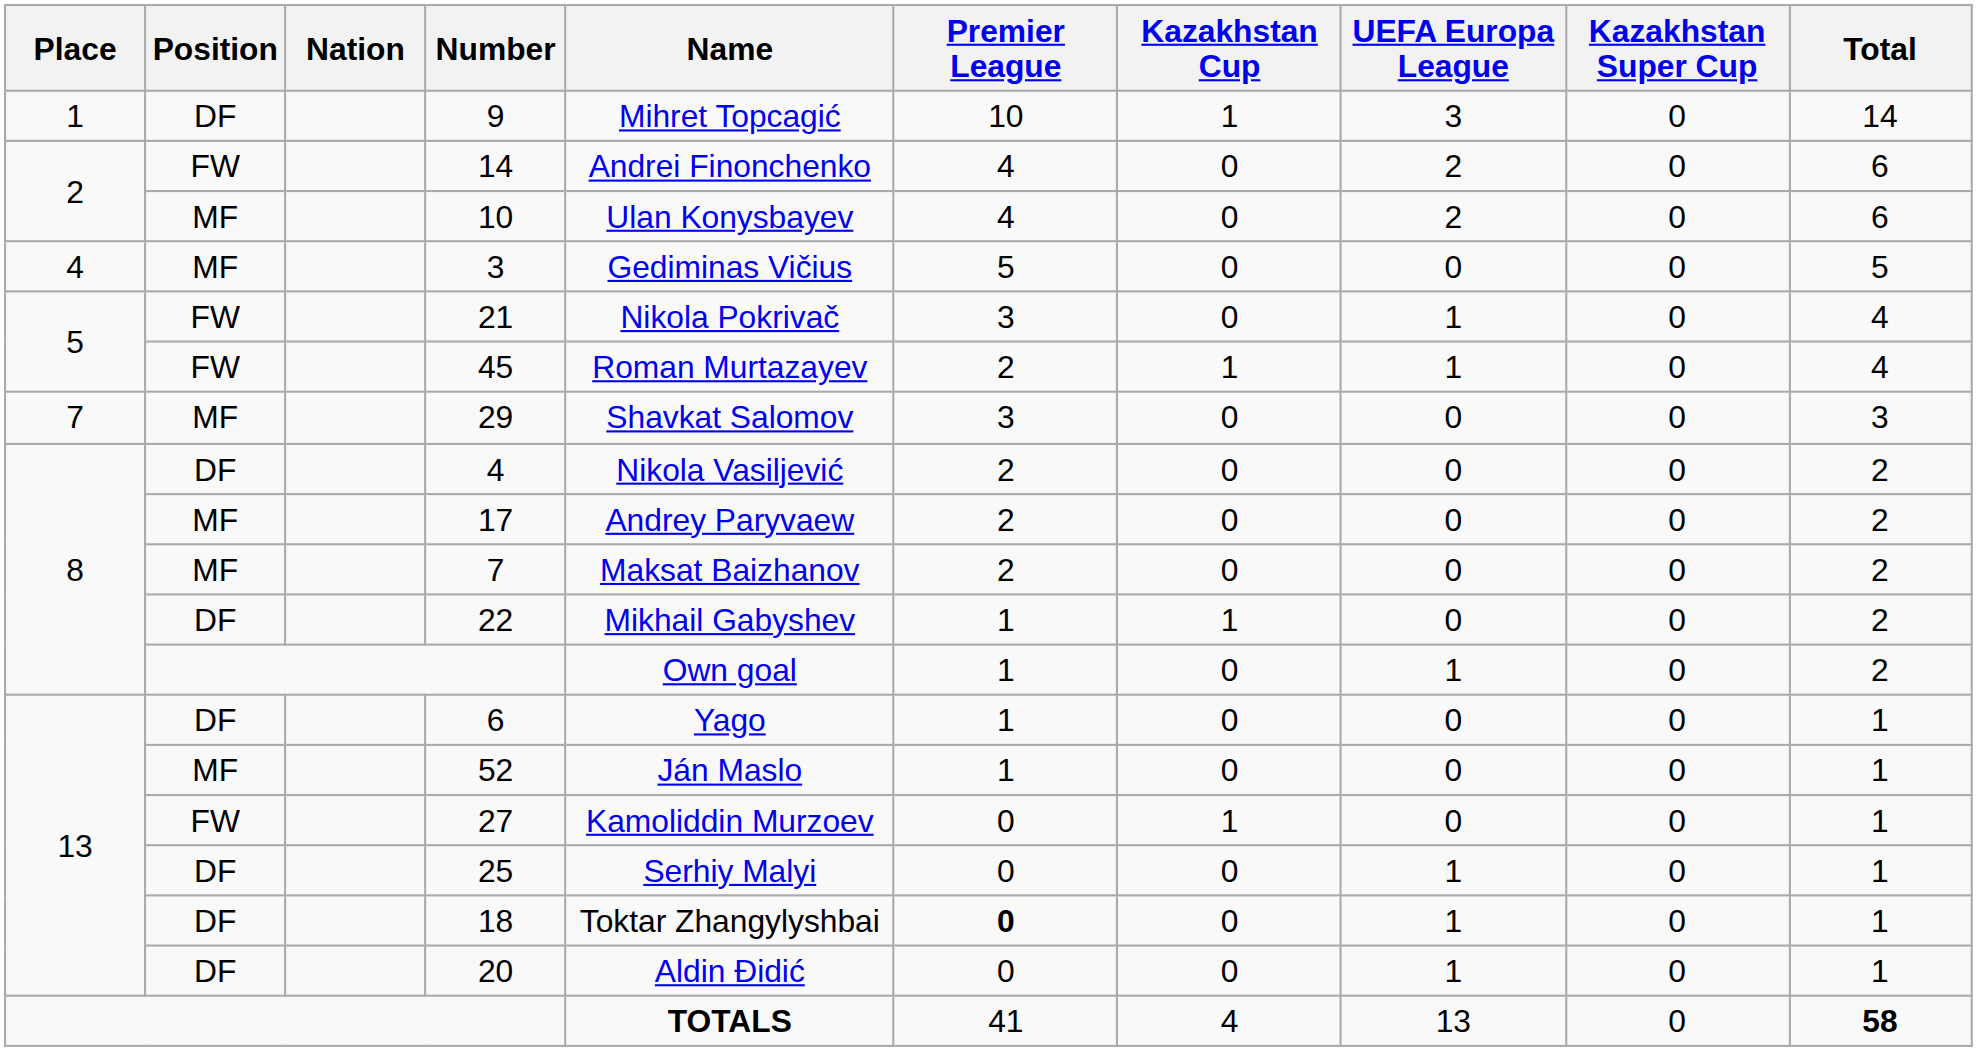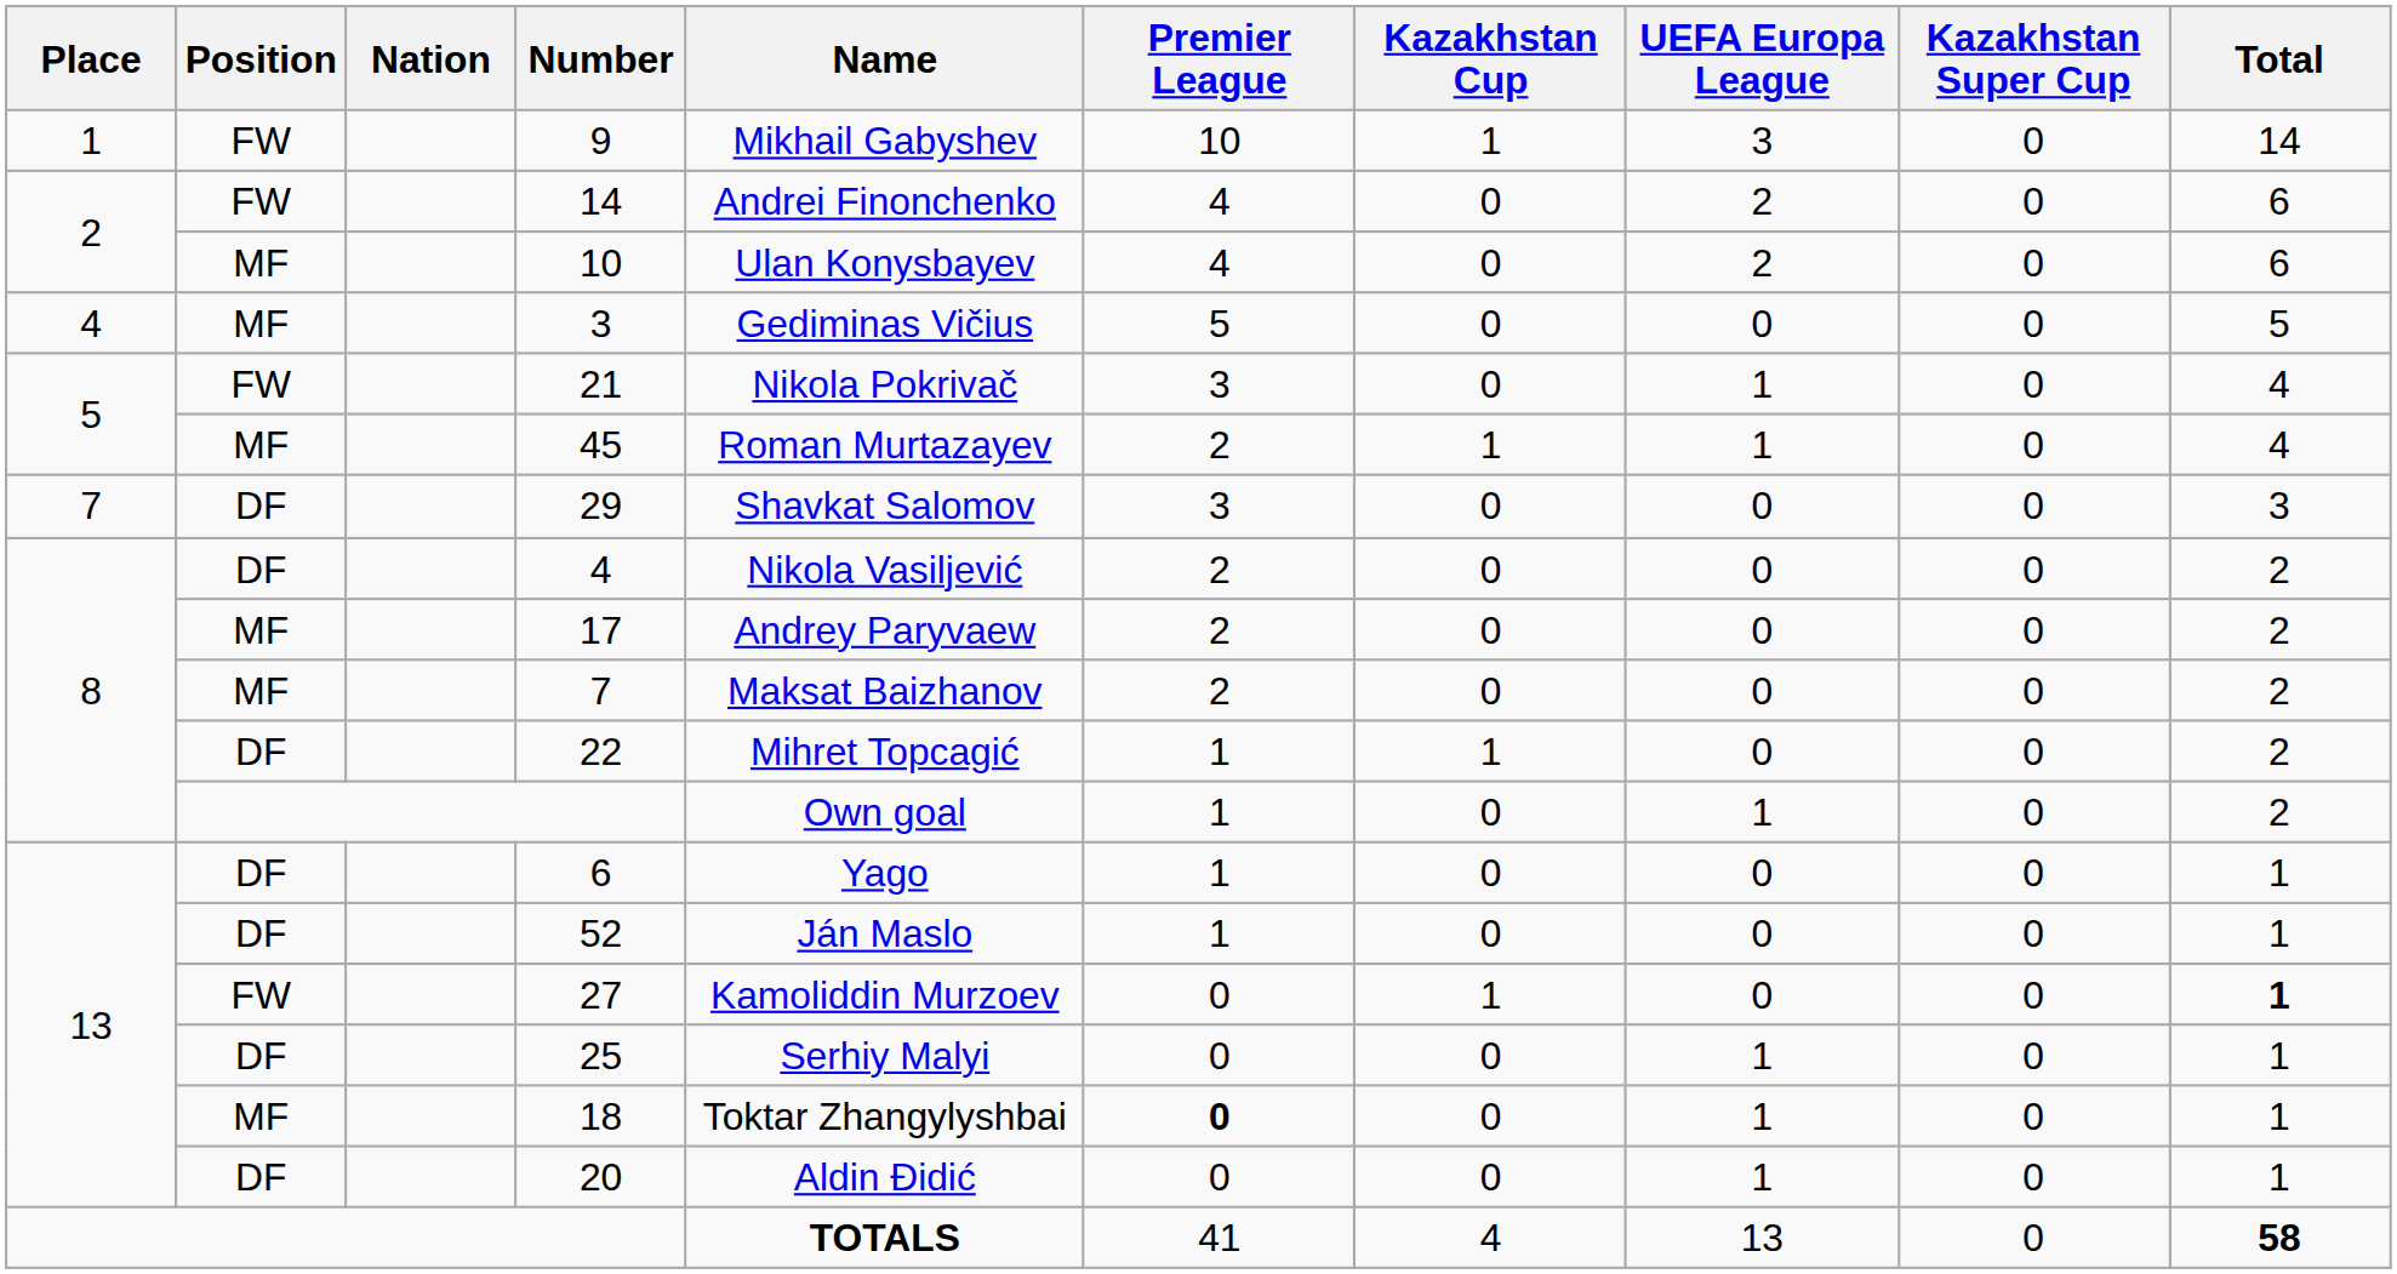 <table class="wikitable" style="font-size: 95%; text-align: center;">
 <tr>
 <th width=60>Place</th>
 <th width=60>Position</th>
 <th width=60>Nation</th>
 <th width=60>Number</th>
 <th width=150>Name</th>
 <th width=100><a href='#'>Premier League</a></th>
 <th width=100><a href='#'>Kazakhstan Cup</a></th>
 <th width=100><a href='#'>UEFA Europa League</a></th>
 <th width=100><a href='#'>Kazakhstan Super Cup</a></th>
 <th width=80><strong>Total</strong></th>
 </tr>
 <tr>
 <td>1</td>
-<td>DF</td>
+<td>FW</td>
 <td></td>
 <td>9</td>
-<td><a href='#'>Mihret Topcagić</a></td>
+<td><a href='#'>Mikhail Gabyshev</a></td>
 <td>10</td>
 <td>1</td>
 <td>3</td>
 <td>0</td>
 <td>14</td>
 </tr>
 <tr>
 <td rowspan="2">2</td>
 <td>FW</td>
 <td></td>
 <td>14</td>
 <td><a href='#'>Andrei Finonchenko</a></td>
 <td>4</td>
 <td>0</td>
 <td>2</td>
 <td>0</td>
 <td>6</td>
 </tr>
 <tr>
 <td>MF</td>
 <td></td>
 <td>10</td>
 <td><a href='#'>Ulan Konysbayev</a></td>
 <td>4</td>
 <td>0</td>
 <td>2</td>
 <td>0</td>
 <td>6</td>
 </tr>
 <tr>
 <td>4</td>
 <td>MF</td>
 <td></td>
 <td>3</td>
 <td><a href='#'>Gediminas Vičius</a></td>
 <td>5</td>
 <td>0</td>
 <td>0</td>
 <td>0</td>
 <td>5</td>
 </tr>
 <tr>
 <td rowspan="2">5</td>
 <td>FW</td>
 <td></td>
 <td>21</td>
 <td><a href='#'>Nikola Pokrivač</a></td>
 <td>3</td>
 <td>0</td>
 <td>1</td>
 <td>0</td>
 <td>4</td>
 </tr>
 <tr>
-<td>FW</td>
+<td>MF</td>
 <td></td>
 <td>45</td>
 <td><a href='#'>Roman Murtazayev</a></td>
 <td>2</td>
 <td>1</td>
 <td>1</td>
 <td>0</td>
 <td>4</td>
 </tr>
 <tr>
 <td>7</td>
-<td>MF</td>
+<td>DF</td>
 <td></td>
 <td>29</td>
 <td><a href='#'>Shavkat Salomov</a></td>
 <td>3</td>
 <td>0</td>
 <td>0</td>
 <td>0</td>
 <td>3</td>
 </tr>
 <tr>
 <td rowspan="5">8</td>
 <td>DF</td>
 <td></td>
 <td>4</td>
 <td><a href='#'>Nikola Vasiljević</a></td>
 <td>2</td>
 <td>0</td>
 <td>0</td>
 <td>0</td>
 <td>2</td>
 </tr>
 <tr>
 <td>MF</td>
 <td></td>
 <td>17</td>
 <td><a href='#'>Andrey Paryvaew</a></td>
 <td>2</td>
 <td>0</td>
 <td>0</td>
 <td>0</td>
 <td>2</td>
 </tr>
 <tr>
 <td>MF</td>
 <td></td>
 <td>7</td>
 <td><a href='#'>Maksat Baizhanov</a></td>
 <td>2</td>
 <td>0</td>
 <td>0</td>
 <td>0</td>
 <td>2</td>
 </tr>
 <tr>
 <td>DF</td>
 <td></td>
 <td>22</td>
-<td><a href='#'>Mikhail Gabyshev</a></td>
+<td><a href='#'>Mihret Topcagić</a></td>
 <td>1</td>
 <td>1</td>
 <td>0</td>
 <td>0</td>
 <td>2</td>
 </tr>
 <tr>
 <td colspan="3"></td>
 <td><a href='#'>Own goal</a></td>
 <td>1</td>
 <td>0</td>
 <td>1</td>
 <td>0</td>
 <td>2</td>
 </tr>
 <tr>
 <td rowspan="6">13</td>
 <td>DF</td>
 <td></td>
 <td>6</td>
 <td><a href='#'>Yago</a></td>
 <td>1</td>
 <td>0</td>
 <td>0</td>
 <td>0</td>
 <td>1</td>
 </tr>
 <tr>
-<td>MF</td>
+<td>DF</td>
 <td></td>
 <td>52</td>
 <td><a href='#'>Ján Maslo</a></td>
 <td>1</td>
 <td>0</td>
 <td>0</td>
 <td>0</td>
 <td>1</td>
 </tr>
 <tr>
 <td>FW</td>
 <td></td>
 <td>27</td>
 <td><a href='#'>Kamoliddin Murzoev</a></td>
 <td>0</td>
 <td>1</td>
 <td>0</td>
 <td>0</td>
-<td>1</td>
+<td><strong>1</strong></td>
 </tr>
 <tr>
 <td>DF</td>
 <td></td>
 <td>25</td>
 <td><a href='#'>Serhiy Malyi</a></td>
 <td>0</td>
 <td>0</td>
 <td>1</td>
 <td>0</td>
 <td>1</td>
 </tr>
 <tr>
-<td>DF</td>
+<td>MF</td>
 <td></td>
 <td>18</td>
 <td>Toktar Zhangylyshbai</td>
 <td><strong>0</strong></td>
 <td>0</td>
 <td>1</td>
 <td>0</td>
 <td>1</td>
 </tr>
 <tr>
 <td>DF</td>
 <td></td>
 <td>20</td>
 <td><a href='#'>Aldin Đidić</a></td>
 <td>0</td>
 <td>0</td>
 <td>1</td>
 <td>0</td>
 <td>1</td>
 </tr>
 <tr>
 <td colspan="4"></td>
 <td><strong>TOTALS</strong></td>
 <td>41</td>
 <td>4</td>
 <td>13</td>
 <td>0</td>
 <td><strong>58</strong></td>
 </tr>
 </table>
